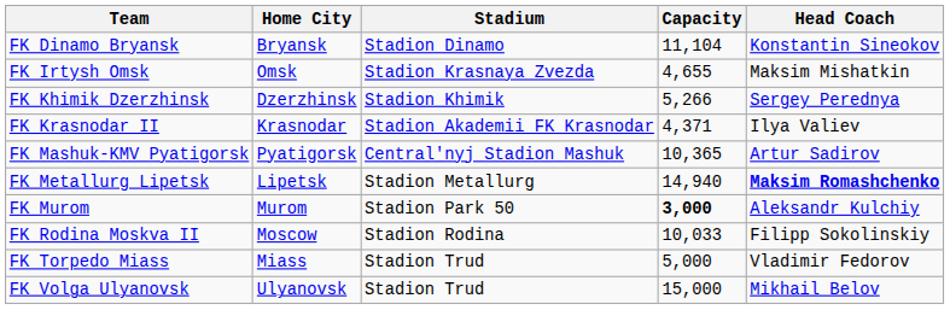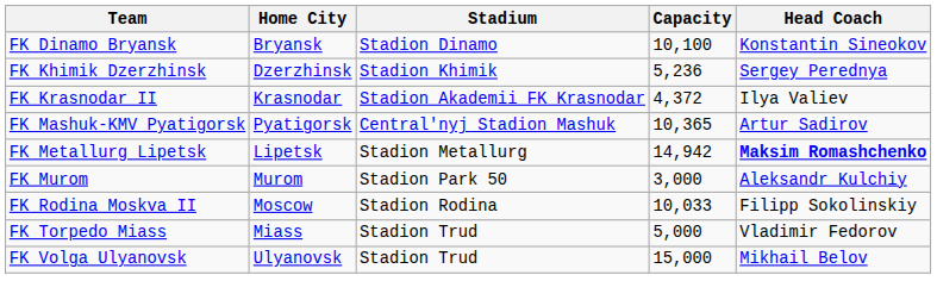 <table class="wikitable sortable">
 <tr>
 <th>Team</th>
 <th>Home City</th>
 <th>Stadium</th>
 <th>Capacity</th>
 <th>Head Coach</th>
 </tr>
 <tr>
 <td><a href='#'>FK Dinamo Bryansk</a></td>
 <td><a href='#'>Bryansk</a></td>
 <td><a href='#'>Stadion Dinamo</a></td>
-<td>11,104</td>
+<td>10,100</td>
 <td> <a href='#'>Konstantin Sineokov</a></td>
-</tr>
-<tr>
-<td><a href='#'>FK Irtysh Omsk</a></td>
-<td><a href='#'>Omsk</a></td>
-<td><a href='#'>Stadion Krasnaya Zvezda</a></td>
-<td>4,655</td>
-<td> Maksim Mishatkin</td>
 </tr>
 <tr>
 <td><a href='#'>FK Khimik Dzerzhinsk</a></td>
 <td><a href='#'>Dzerzhinsk</a></td>
 <td><a href='#'>Stadion Khimik</a></td>
-<td>5,266</td>
+<td>5,236</td>
 <td> <a href='#'>Sergey Perednya</a></td>
 </tr>
 <tr>
 <td><a href='#'>FK Krasnodar II</a></td>
 <td><a href='#'>Krasnodar</a></td>
 <td><a href='#'>Stadion Akademii FK Krasnodar</a></td>
-<td>4,371</td>
+<td>4,372</td>
 <td> Ilya Valiev</td>
 </tr>
 <tr>
 <td><a href='#'>FK Mashuk-KMV Pyatigorsk</a></td>
 <td><a href='#'>Pyatigorsk</a></td>
 <td><a href='#'>Central'nyj Stadion Mashuk</a></td>
 <td>10,365</td>
 <td> <a href='#'>Artur Sadirov</a></td>
 </tr>
 <tr>
 <td><a href='#'>FK Metallurg Lipetsk</a></td>
 <td><a href='#'>Lipetsk</a></td>
 <td>Stadion Metallurg</td>
-<td>14,940</td>
+<td>14,942</td>
 <td><strong> <a href='#'>Maksim Romashchenko</a></strong></td>
 </tr>
 <tr>
 <td><a href='#'>FK Murom</a></td>
 <td><a href='#'>Murom</a></td>
 <td>Stadion Park 50</td>
-<td><strong>3,000</strong></td>
+<td>3,000</td>
 <td> <a href='#'>Aleksandr Kulchiy</a></td>
 </tr>
 <tr>
 <td><a href='#'>FK Rodina Moskva II</a></td>
 <td><a href='#'>Moscow</a></td>
 <td>Stadion Rodina</td>
 <td>10,033</td>
 <td> Filipp Sokolinskiy</td>
 </tr>
 <tr>
 <td><a href='#'>FK Torpedo Miass</a></td>
 <td><a href='#'>Miass</a></td>
 <td>Stadion Trud</td>
 <td>5,000</td>
 <td> Vladimir Fedorov</td>
 </tr>
 <tr>
 <td><a href='#'>FK Volga Ulyanovsk</a></td>
 <td><a href='#'>Ulyanovsk</a></td>
 <td>Stadion Trud</td>
 <td>15,000</td>
 <td> <a href='#'>Mikhail Belov</a></td>
 </tr>
 </table>
